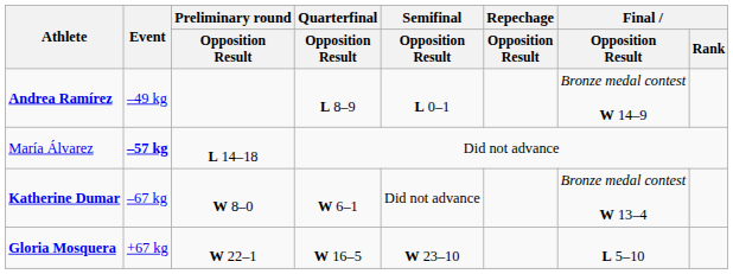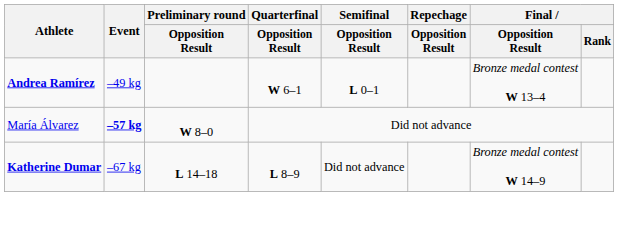 <table class=wikitable style=font-size:95%;text-align:center>
 <tr>
 <th rowspan=2>Athlete</th>
 <th rowspan=2>Event</th>
 <th>Preliminary round</th>
 <th>Quarterfinal</th>
 <th>Semifinal</th>
 <th>Repechage</th>
 <th colspan=2>Final / </th>
 </tr>
 <tr style=font-size:95%>
 <th>Opposition<br>Result</th>
 <th>Opposition<br>Result</th>
 <th>Opposition<br>Result</th>
 <th>Opposition<br>Result</th>
 <th>Opposition<br>Result</th>
 <th>Rank</th>
 </tr>
 <tr>
 <td align=left><strong><a href='#'>Andrea Ramírez</a></strong></td>
 <td align=left><a href='#'>–49 kg</a></td>
 <td></td>
-<td><br><strong>L</strong> 8–9</td>
+<td><br><strong>W</strong> 6–1</td>
 <td><br><strong>L</strong> 0–1</td>
 <td></td>
-<td><em>Bronze medal contest</em><br><br><strong>W</strong> 14–9</td>
+<td><em>Bronze medal contest</em><br><br><strong>W</strong> 13–4</td>
 <td></td>
 </tr>
 <tr align=center>
 <td align=left><a href='#'>María Álvarez</a></td>
 <td align=left><strong><a href='#'>–57 kg</a></strong></td>
-<td><br><strong>L</strong> 14–18</td>
+<td><br><strong>W</strong> 8–0</td>
 <td colspan=5>Did not advance</td>
 </tr>
 <tr align=center>
 <td align=left><strong><a href='#'>Katherine Dumar</a></strong></td>
 <td align=left><a href='#'>–67 kg</a></td>
-<td><br><strong>W</strong> 8–0</td>
-<td><br><strong>W</strong> 6–1</td>
+<td><br><strong>L</strong> 14–18</td>
+<td><br><strong>L</strong> 8–9</td>
 <td>Did not advance</td>
 <td></td>
-<td><em>Bronze medal contest</em><br><br><strong>W</strong> 13–4</td>
-<td></td>
-</tr>
-<tr align=center>
-<td align=left><strong><a href='#'>Gloria Mosquera</a></strong></td>
-<td align=left><a href='#'>+67 kg</a></td>
-<td><br><strong>W</strong> 22–1</td>
-<td><br><strong>W</strong> 16–5</td>
-<td><br><strong>W</strong> 23–10</td>
-<td></td>
-<td><br><strong>L</strong> 5–10</td>
+<td><em>Bronze medal contest</em><br><br><strong>W</strong> 14–9</td>
 <td></td>
 </tr>
 </table>
